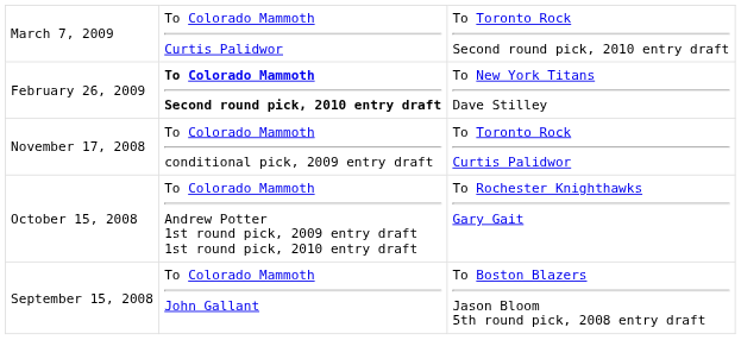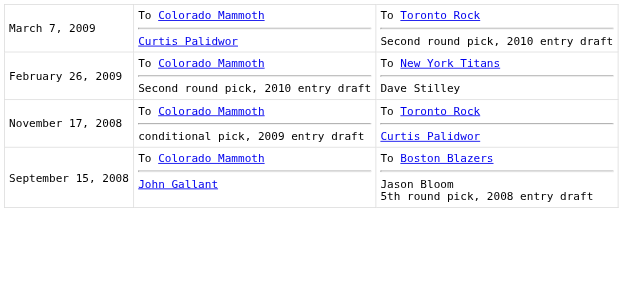 <table border=1 style="border-collapse:collapse" bordercolor="#DFDFDF"  cellpadding="5">
 <tr>
 <td>March 7, 2009<br></td>
 <td valign="top">To <a href='#'>Colorado Mammoth</a><hr><a href='#'>Curtis Palidwor</a></td>
 <td valign="top">To <a href='#'>Toronto Rock</a> <hr>Second round pick, 2010 entry draft</td>
 </tr>
 <tr>
 <td>February 26, 2009<br></td>
-<td valign="top"><strong>To <a href='#'>Colorado Mammoth</a> <hr>Second round pick, 2010 entry draft</strong></td>
+<td valign="top">To <a href='#'>Colorado Mammoth</a> <hr>Second round pick, 2010 entry draft</td>
 <td valign="top">To <a href='#'>New York Titans</a><hr>Dave Stilley</td>
 </tr>
 <tr>
 <td>November 17, 2008</td>
 <td valign="top">To <a href='#'>Colorado Mammoth</a> <hr>conditional pick, 2009 entry draft</td>
 <td valign="top">To <a href='#'>Toronto Rock</a><hr><a href='#'>Curtis Palidwor</a></td>
 </tr>
 <tr>
-<td>October 15, 2008<br></td>
-<td valign="top">To <a href='#'>Colorado Mammoth</a><hr>Andrew Potter<br>1st round pick, 2009 entry draft<br>1st round pick, 2010 entry draft</td>
-<td valign="top">To <a href='#'>Rochester Knighthawks</a><hr><a href='#'>Gary Gait</a></td>
-</tr>
-<tr>
 <td>September 15, 2008<br></td>
 <td valign="top">To <a href='#'>Colorado Mammoth</a><hr><a href='#'>John Gallant</a></td>
 <td valign="top">To <a href='#'>Boston Blazers</a> <hr>Jason Bloom<br>5th round pick, 2008 entry draft</td>
 </tr>
 </table>
